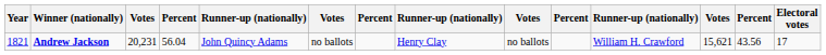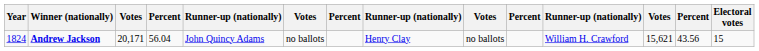 <table class="wikitable sortable">
 <tr>
 <th data-sort-type="number">Year</th>
 <th>Winner (nationally)</th>
 <th data-sort-type="number">Votes</th>
 <th data-sort-type="number">Percent</th>
 <th>Runner-up (nationally)</th>
 <th data-sort-type="number">Votes</th>
 <th data-sort-type="number">Percent</th>
 <th>Runner-up (nationally)</th>
 <th data-sort-type="number">Votes</th>
 <th data-sort-type="number">Percent</th>
 <th>Runner-up (nationally)</th>
 <th data-sort-type="number">Votes</th>
 <th data-sort-type="number">Percent</th>
 <th data-sort-type="number">Electoral<br>votes</th>
 </tr>
 <tr>
-<td style"text-align:left"><a href='#'>1821</a></td>
+<td style"text-align:left"><a href='#'>1824</a></td>
 <td><strong><a href='#'>Andrew Jackson</a></strong></td>
-<td>20,231</td>
+<td>20,171</td>
 <td>56.04</td>
 <td><a href='#'>John Quincy Adams</a></td>
 <td>no ballots</td>
 <td></td>
 <td><a href='#'>Henry Clay</a></td>
 <td>no ballots</td>
 <td></td>
 <td><a href='#'>William H. Crawford</a></td>
 <td>15,621</td>
 <td>43.56</td>
-<td>17</td>
+<td>15</td>
 </tr>
 </table>
